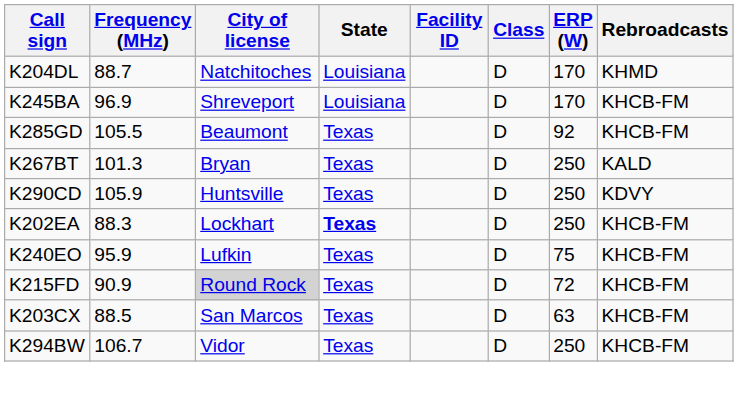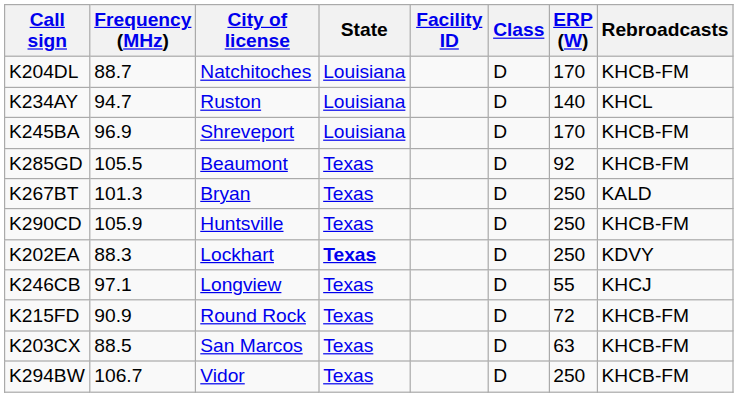 <table class="wikitable sortable">
 <tr>
 <th><a href='#'>Call sign</a></th>
 <th data-sort-type="number"><a href='#'>Frequency</a><br>(<a href='#'>MHz</a>)</th>
 <th><a href='#'>City of license</a></th>
 <th>State</th>
 <th ! data-sort-type="number"><a href='#'>Facility ID</a></th>
 <th><a href='#'>Class</a></th>
 <th data-sort-type="number"><a href='#'>ERP</a><br>(<a href='#'>W</a>)</th>
 <th>Rebroadcasts</th>
 </tr>
 <tr>
 <td>K204DL</td>
 <td>88.7</td>
 <td><a href='#'>Natchitoches</a></td>
 <td><a href='#'>Louisiana</a></td>
 <td></td>
 <td>D</td>
 <td>170</td>
-<td>KHMD</td>
+<td>KHCB-FM</td>
+</tr>
+<tr>
+<td>K234AY</td>
+<td>94.7</td>
+<td><a href='#'>Ruston</a></td>
+<td><a href='#'>Louisiana</a></td>
+<td></td>
+<td>D</td>
+<td>140</td>
+<td>KHCL</td>
 </tr>
 <tr>
 <td>K245BA</td>
 <td>96.9</td>
 <td><a href='#'>Shreveport</a></td>
 <td><a href='#'>Louisiana</a></td>
 <td></td>
 <td>D</td>
 <td>170</td>
 <td>KHCB-FM</td>
 </tr>
 <tr>
 <td>K285GD</td>
 <td>105.5</td>
 <td><a href='#'>Beaumont</a></td>
 <td><a href='#'>Texas</a></td>
 <td></td>
 <td>D</td>
 <td>92</td>
 <td>KHCB-FM</td>
 </tr>
 <tr>
 <td>K267BT</td>
 <td>101.3</td>
 <td><a href='#'>Bryan</a></td>
 <td><a href='#'>Texas</a></td>
 <td></td>
 <td>D</td>
 <td>250</td>
 <td>KALD</td>
 </tr>
 <tr>
 <td>K290CD</td>
 <td>105.9</td>
 <td><a href='#'>Huntsville</a></td>
 <td><a href='#'>Texas</a></td>
 <td></td>
 <td>D</td>
 <td>250</td>
-<td>KDVY</td>
+<td>KHCB-FM</td>
 </tr>
 <tr>
 <td>K202EA</td>
 <td>88.3</td>
 <td><a href='#'>Lockhart</a></td>
 <td><strong><a href='#'>Texas</a></strong></td>
 <td></td>
 <td>D</td>
 <td>250</td>
-<td>KHCB-FM</td>
+<td>KDVY</td>
 </tr>
 <tr>
-<td>K240EO</td>
-<td>95.9</td>
-<td><a href='#'>Lufkin</a></td>
+<td>K246CB</td>
+<td>97.1</td>
+<td><a href='#'>Longview</a></td>
 <td><a href='#'>Texas</a></td>
 <td></td>
 <td>D</td>
-<td>75</td>
-<td>KHCB-FM</td>
+<td>55</td>
+<td>KHCJ</td>
 </tr>
 <tr>
 <td>K215FD</td>
 <td>90.9</td>
-<td style="background: lightgrey;"><a href='#'>Round Rock</a></td>
+<td><a href='#'>Round Rock</a></td>
 <td><a href='#'>Texas</a></td>
 <td></td>
 <td>D</td>
 <td>72</td>
 <td>KHCB-FM</td>
 </tr>
 <tr>
 <td>K203CX</td>
 <td>88.5</td>
 <td><a href='#'>San Marcos</a></td>
 <td><a href='#'>Texas</a></td>
 <td></td>
 <td>D</td>
 <td>63</td>
 <td>KHCB-FM</td>
 </tr>
 <tr>
 <td>K294BW</td>
 <td>106.7</td>
 <td><a href='#'>Vidor</a></td>
 <td><a href='#'>Texas</a></td>
 <td></td>
 <td>D</td>
 <td>250</td>
 <td>KHCB-FM</td>
 </tr>
 </table>
